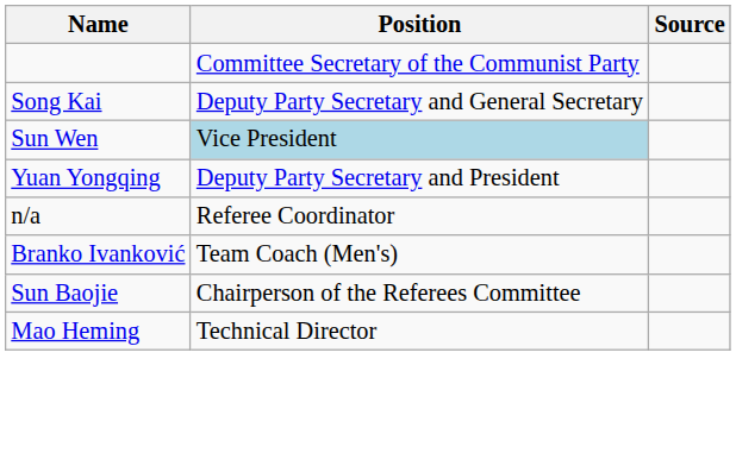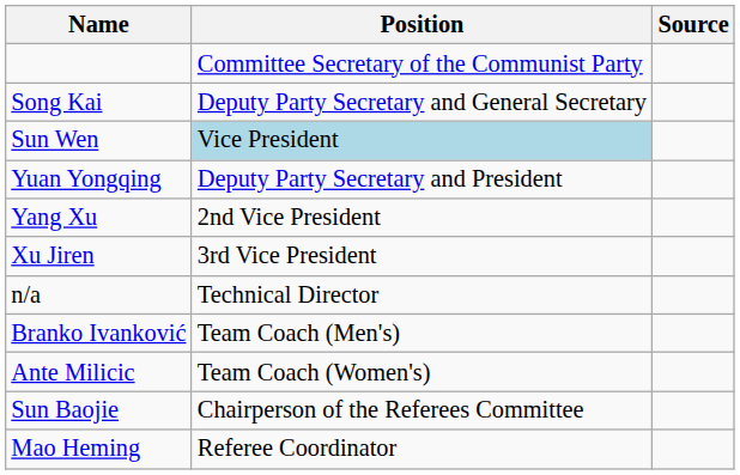 <table class="wikitable">
 <tr>
 <th>Name</th>
 <th>Position</th>
 <th>Source</th>
 </tr>
 <tr>
 <td> </td>
 <td><a href='#'>Committee Secretary of the Communist Party</a></td>
 <td></td>
 </tr>
 <tr>
 <td> <a href='#'>Song Kai</a></td>
 <td><a href='#'>Deputy Party Secretary</a> and General Secretary</td>
 <td></td>
 </tr>
 <tr>
 <td> <a href='#'>Sun Wen</a></td>
 <td style="background: lightblue;">Vice President</td>
 <td></td>
 </tr>
 <tr>
 <td> <a href='#'>Yuan Yongqing</a></td>
 <td><a href='#'>Deputy Party Secretary</a> and President</td>
 <td></td>
 </tr>
 <tr>
+<td> <a href='#'>Yang Xu</a></td>
+<td>2nd Vice President</td>
+<td></td>
+</tr>
+<tr>
+<td> <a href='#'>Xu Jiren</a></td>
+<td>3rd Vice President</td>
+<td></td>
+</tr>
+<tr>
 <td>n/a</td>
-<td>Referee Coordinator</td>
+<td>Technical Director</td>
 <td></td>
 </tr>
 <tr>
 <td> <a href='#'>Branko Ivanković</a></td>
 <td>Team Coach (Men's)</td>
+<td></td>
+</tr>
+<tr>
+<td> <a href='#'>Ante Milicic</a></td>
+<td>Team Coach (Women's)</td>
 <td></td>
 </tr>
 <tr>
 <td> <a href='#'>Sun Baojie</a></td>
 <td>Chairperson of the Referees Committee</td>
 <td></td>
 </tr>
 <tr>
 <td> <a href='#'>Mao Heming</a></td>
-<td>Technical Director</td>
+<td>Referee Coordinator</td>
 <td></td>
 </tr>
 </table>
